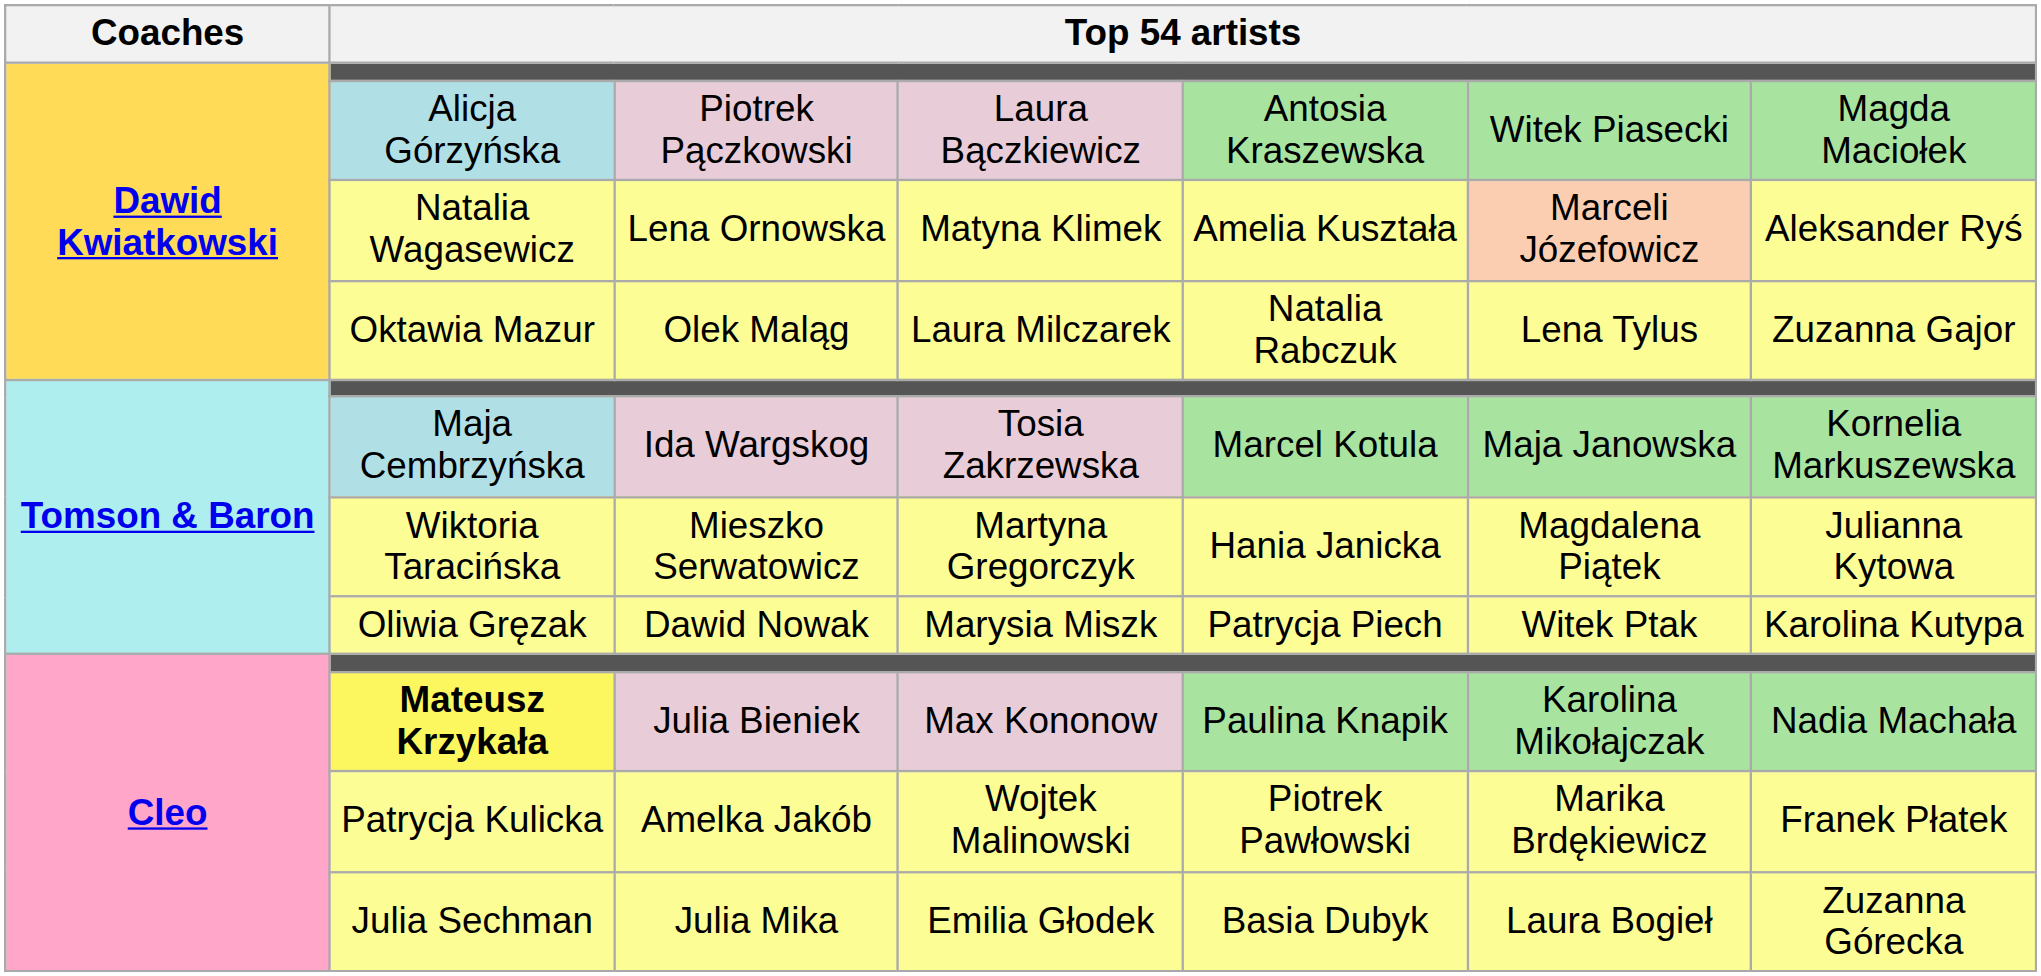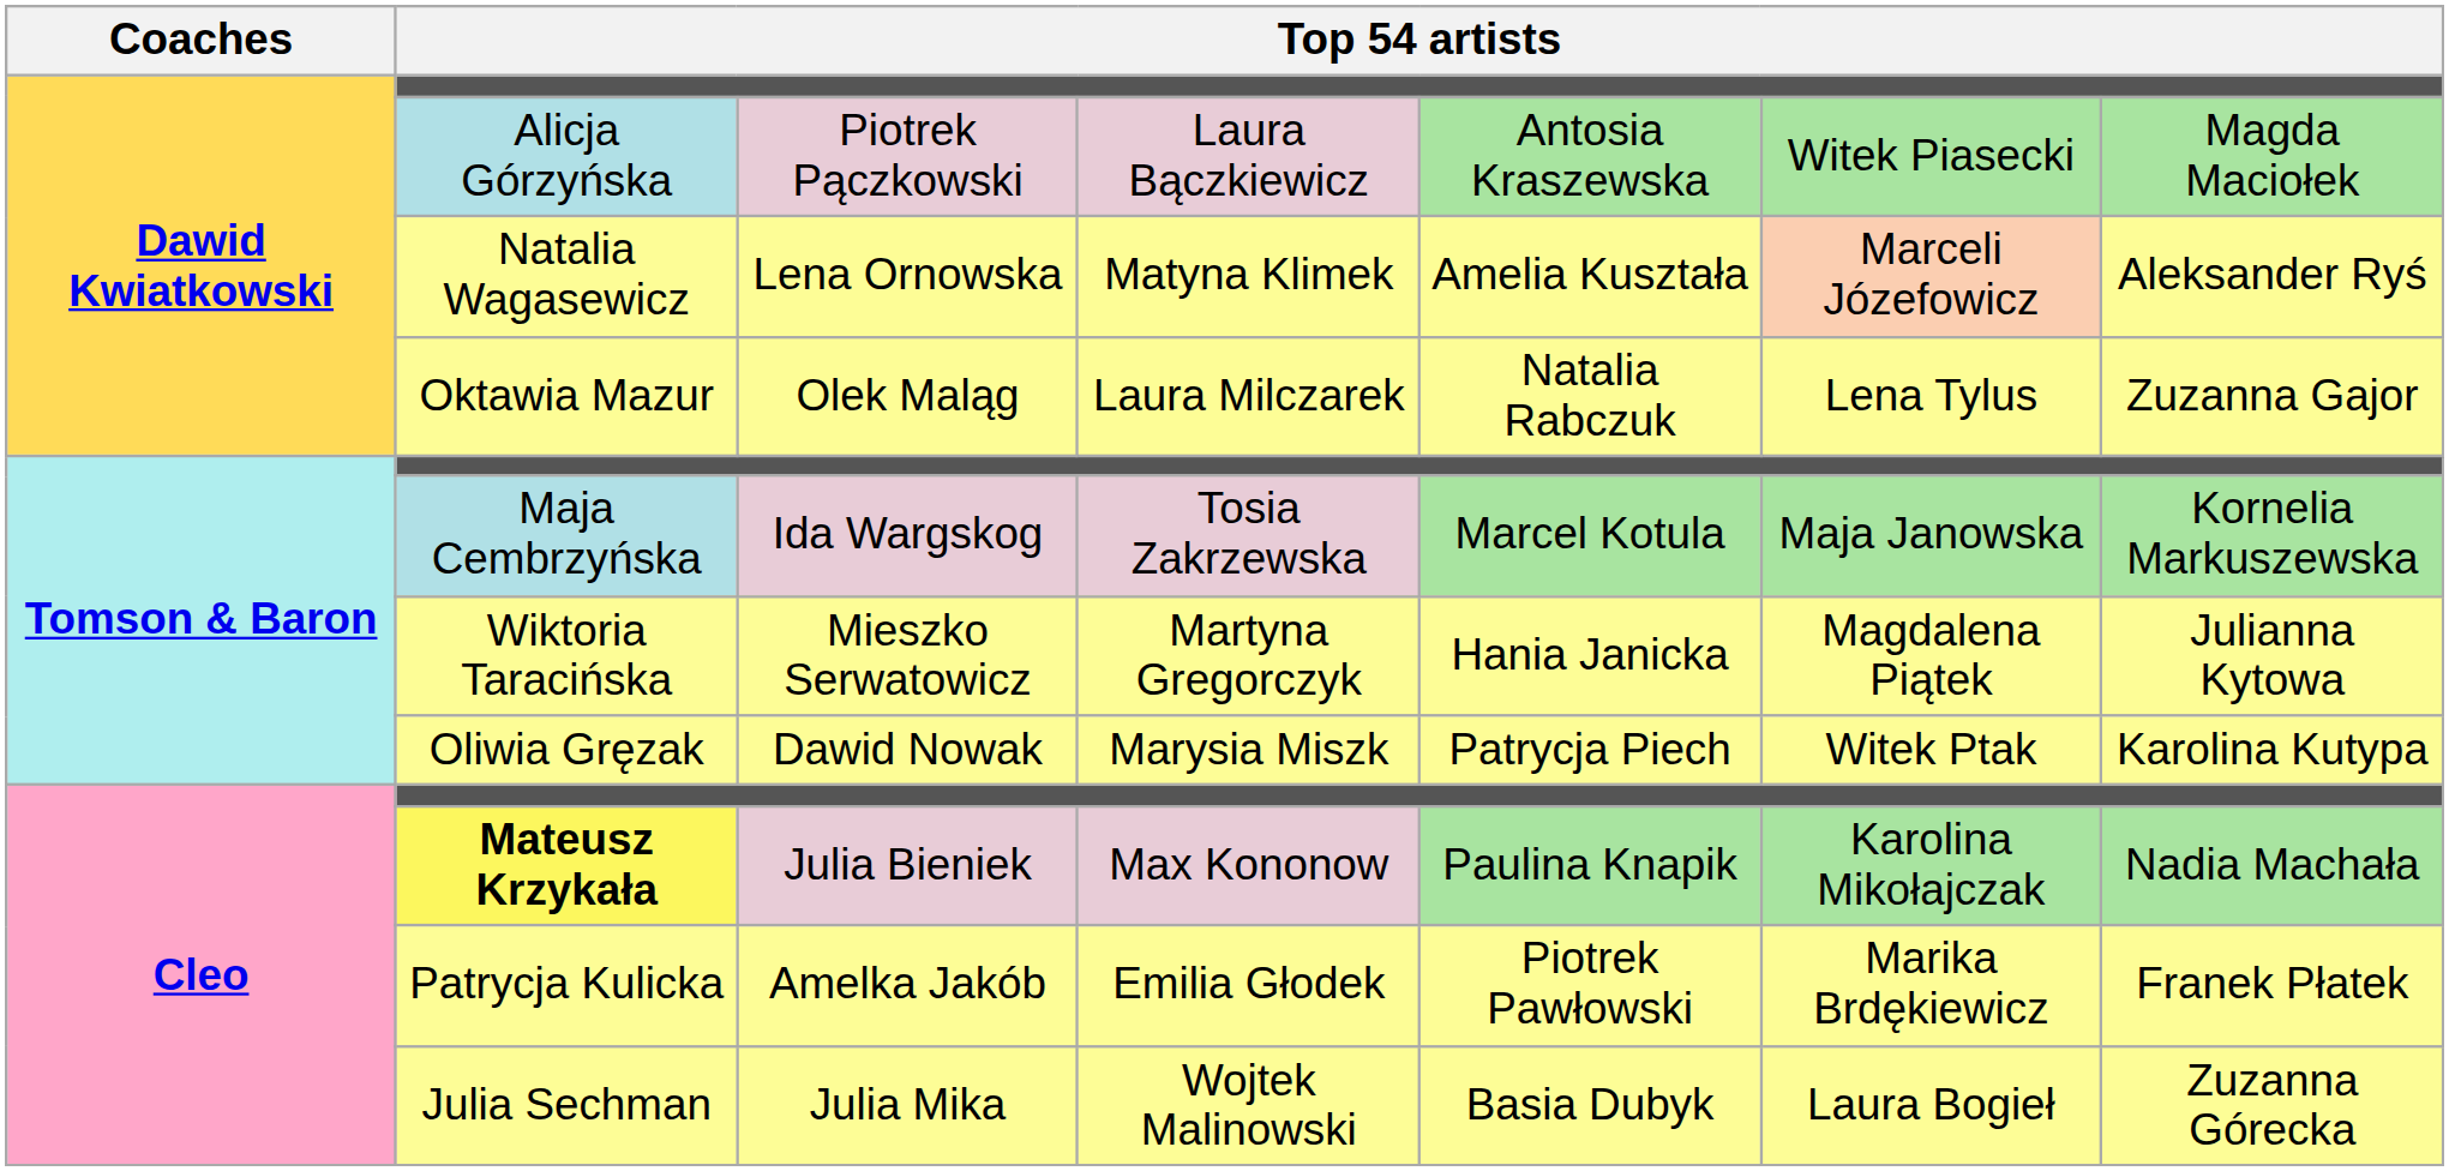 <table class="wikitable" style="text-align:center; width:100%;">
 <tr>
 <th scope="col" width="16%">Coaches</th>
 <th colspan="6" scope="col" width="84%">Top 54 artists</th>
 </tr>
 <tr>
 <th rowspan="4" style="background:#ffdb58;"><a href='#'>Dawid Kwiatkowski</a></th>
 <td colspan="6" style="background:#555555"></td>
 </tr>
 <tr>
 <td width="14%" style="background:#B0E0E6">Alicja Górzyńska</td>
 <td width="14%" style="background:#E8CCD7">Piotrek Pączkowski</td>
 <td width="14%" style="background:#E8CCD7">Laura Bączkiewicz</td>
 <td width="14%"   style="background:#A8E4A0">Antosia Kraszewska</td>
 <td width="14%"   style="background:#A8E4A0">Witek Piasecki</td>
 <td width="14%"   style="background:#A8E4A0">Magda Maciołek</td>
 </tr>
 <tr>
 <td style="background:#FDFD96">Natalia Wagasewicz</td>
 <td style="background:#FDFD96">Lena Ornowska</td>
 <td style="background:#FDFD96">Matyna Klimek</td>
 <td style="background:#FDFD96">Amelia Kuształa</td>
 <td style="background:#FBCEB1">Marceli Józefowicz</td>
 <td style="background:#FDFD96">Aleksander Ryś</td>
 </tr>
 <tr>
 <td style="background:#FDFD96">Oktawia Mazur</td>
 <td style="background:#FDFD96">Olek Maląg</td>
 <td style="background:#FDFD96">Laura Milczarek</td>
 <td style="background:#FDFD96">Natalia Rabczuk</td>
 <td style="background:#FDFD96">Lena Tylus</td>
 <td style="background:#FDFD96">Zuzanna Gajor</td>
 </tr>
 <tr>
 <th rowspan="4" style="background:#afeeee;"><a href='#'>Tomson & Baron</a></th>
 <td colspan="6" style="background:#555555"></td>
 </tr>
 <tr>
 <td width="14%" style="background:#B0E0E6">Maja Cembrzyńska</td>
 <td width="14%" style="background:#E8CCD7">Ida Wargskog</td>
 <td width="14%" style="background:#E8CCD7">Tosia Zakrzewska</td>
 <td width="14%"   style="background:#A8E4A0">Marcel Kotula</td>
 <td width="14%"   style="background:#A8E4A0">Maja Janowska</td>
 <td width="14%"   style="background:#A8E4A0">Kornelia Markuszewska</td>
 </tr>
 <tr>
 <td style="background:#FDFD96">Wiktoria Taracińska</td>
 <td style="background:#FDFD96">Mieszko Serwatowicz</td>
 <td style="background:#FDFD96">Martyna Gregorczyk</td>
 <td style="background:#FDFD96">Hania Janicka</td>
 <td style="background:#FDFD96">Magdalena Piątek</td>
 <td style="background:#FDFD96">Julianna Kytowa</td>
 </tr>
 <tr>
 <td style="background:#FDFD96">Oliwia Gręzak</td>
 <td style="background:#FDFD96">Dawid Nowak</td>
 <td style="background:#FDFD96">Marysia Miszk</td>
 <td style="background:#FDFD96">Patrycja Piech</td>
 <td style="background:#FDFD96">Witek Ptak</td>
 <td style="background:#FDFD96">Karolina Kutypa</td>
 </tr>
 <tr>
 <th rowspan="4" style="background:#FFA6C9;"><a href='#'>Cleo</a></th>
 <td colspan="6" style="background:#555555"></td>
 </tr>
 <tr>
 <td width="14%" style="background:#FCF75E"><strong>Mateusz Krzykała</strong></td>
 <td width="14%" style="background:#E8CCD7">Julia Bieniek</td>
 <td width="14%" style="background:#E8CCD7">Max Kononow</td>
 <td width="14%"   style="background:#A8E4A0">Paulina Knapik</td>
 <td width="14%"   style="background:#A8E4A0">Karolina Mikołajczak</td>
 <td width="14%"   style="background:#A8E4A0">Nadia Machała</td>
 </tr>
 <tr>
 <td style="background:#FDFD96">Patrycja Kulicka</td>
 <td style="background:#FDFD96">Amelka Jakób</td>
-<td style="background:#FDFD96">Wojtek Malinowski</td>
+<td style="background:#FDFD96">Emilia Głodek</td>
 <td style="background:#FDFD96">Piotrek Pawłowski</td>
 <td style="background:#FDFD96">Marika Brdękiewicz</td>
 <td style="background:#FDFD96">Franek Płatek</td>
 </tr>
 <tr>
 <td style="background:#FDFD96">Julia Sechman</td>
 <td style="background:#FDFD96">Julia Mika</td>
-<td style="background:#FDFD96">Emilia Głodek</td>
+<td style="background:#FDFD96">Wojtek Malinowski</td>
 <td style="background:#FDFD96">Basia Dubyk</td>
 <td style="background:#FDFD96">Laura Bogieł</td>
 <td style="background:#FDFD96">Zuzanna Górecka</td>
 </tr>
 <tr>
 </tr>
 </table>
